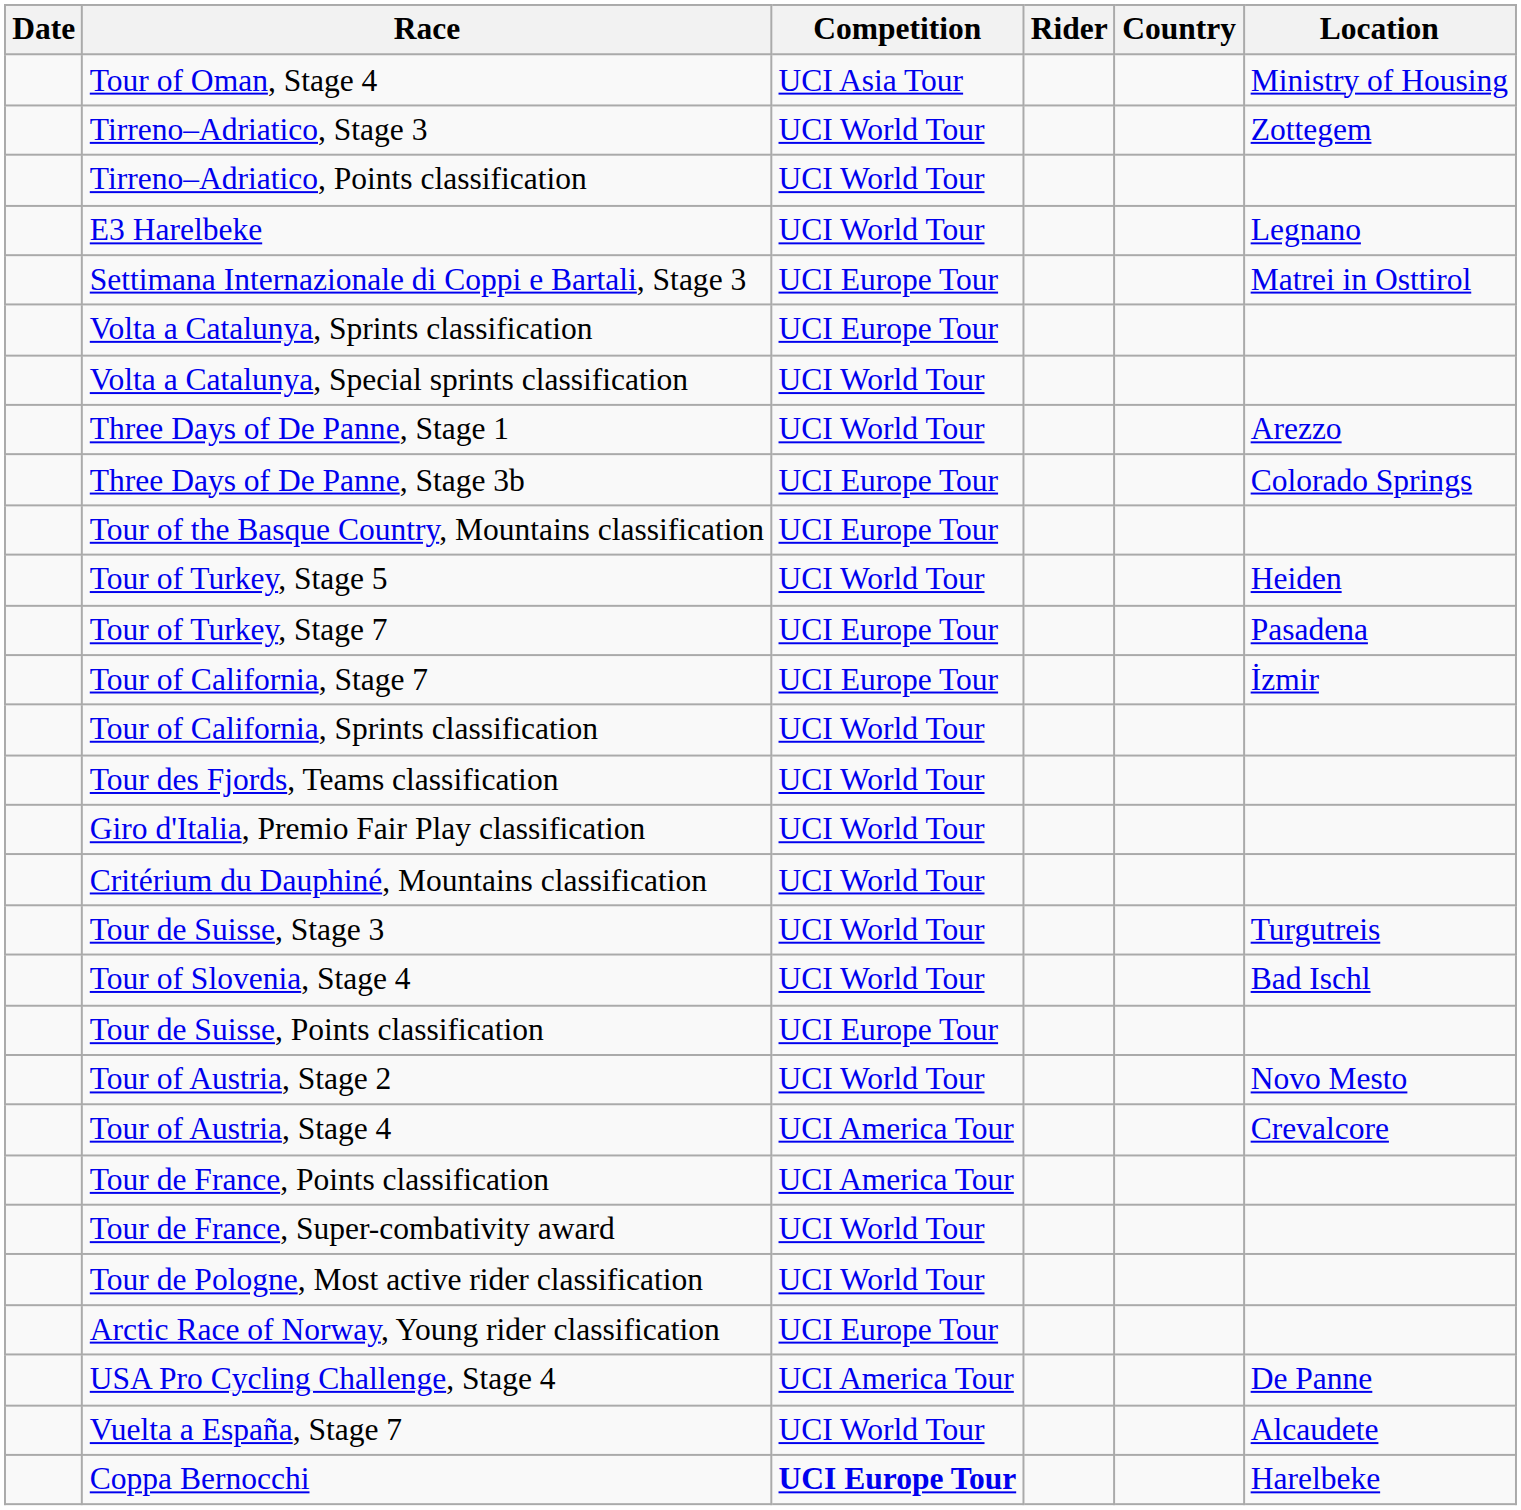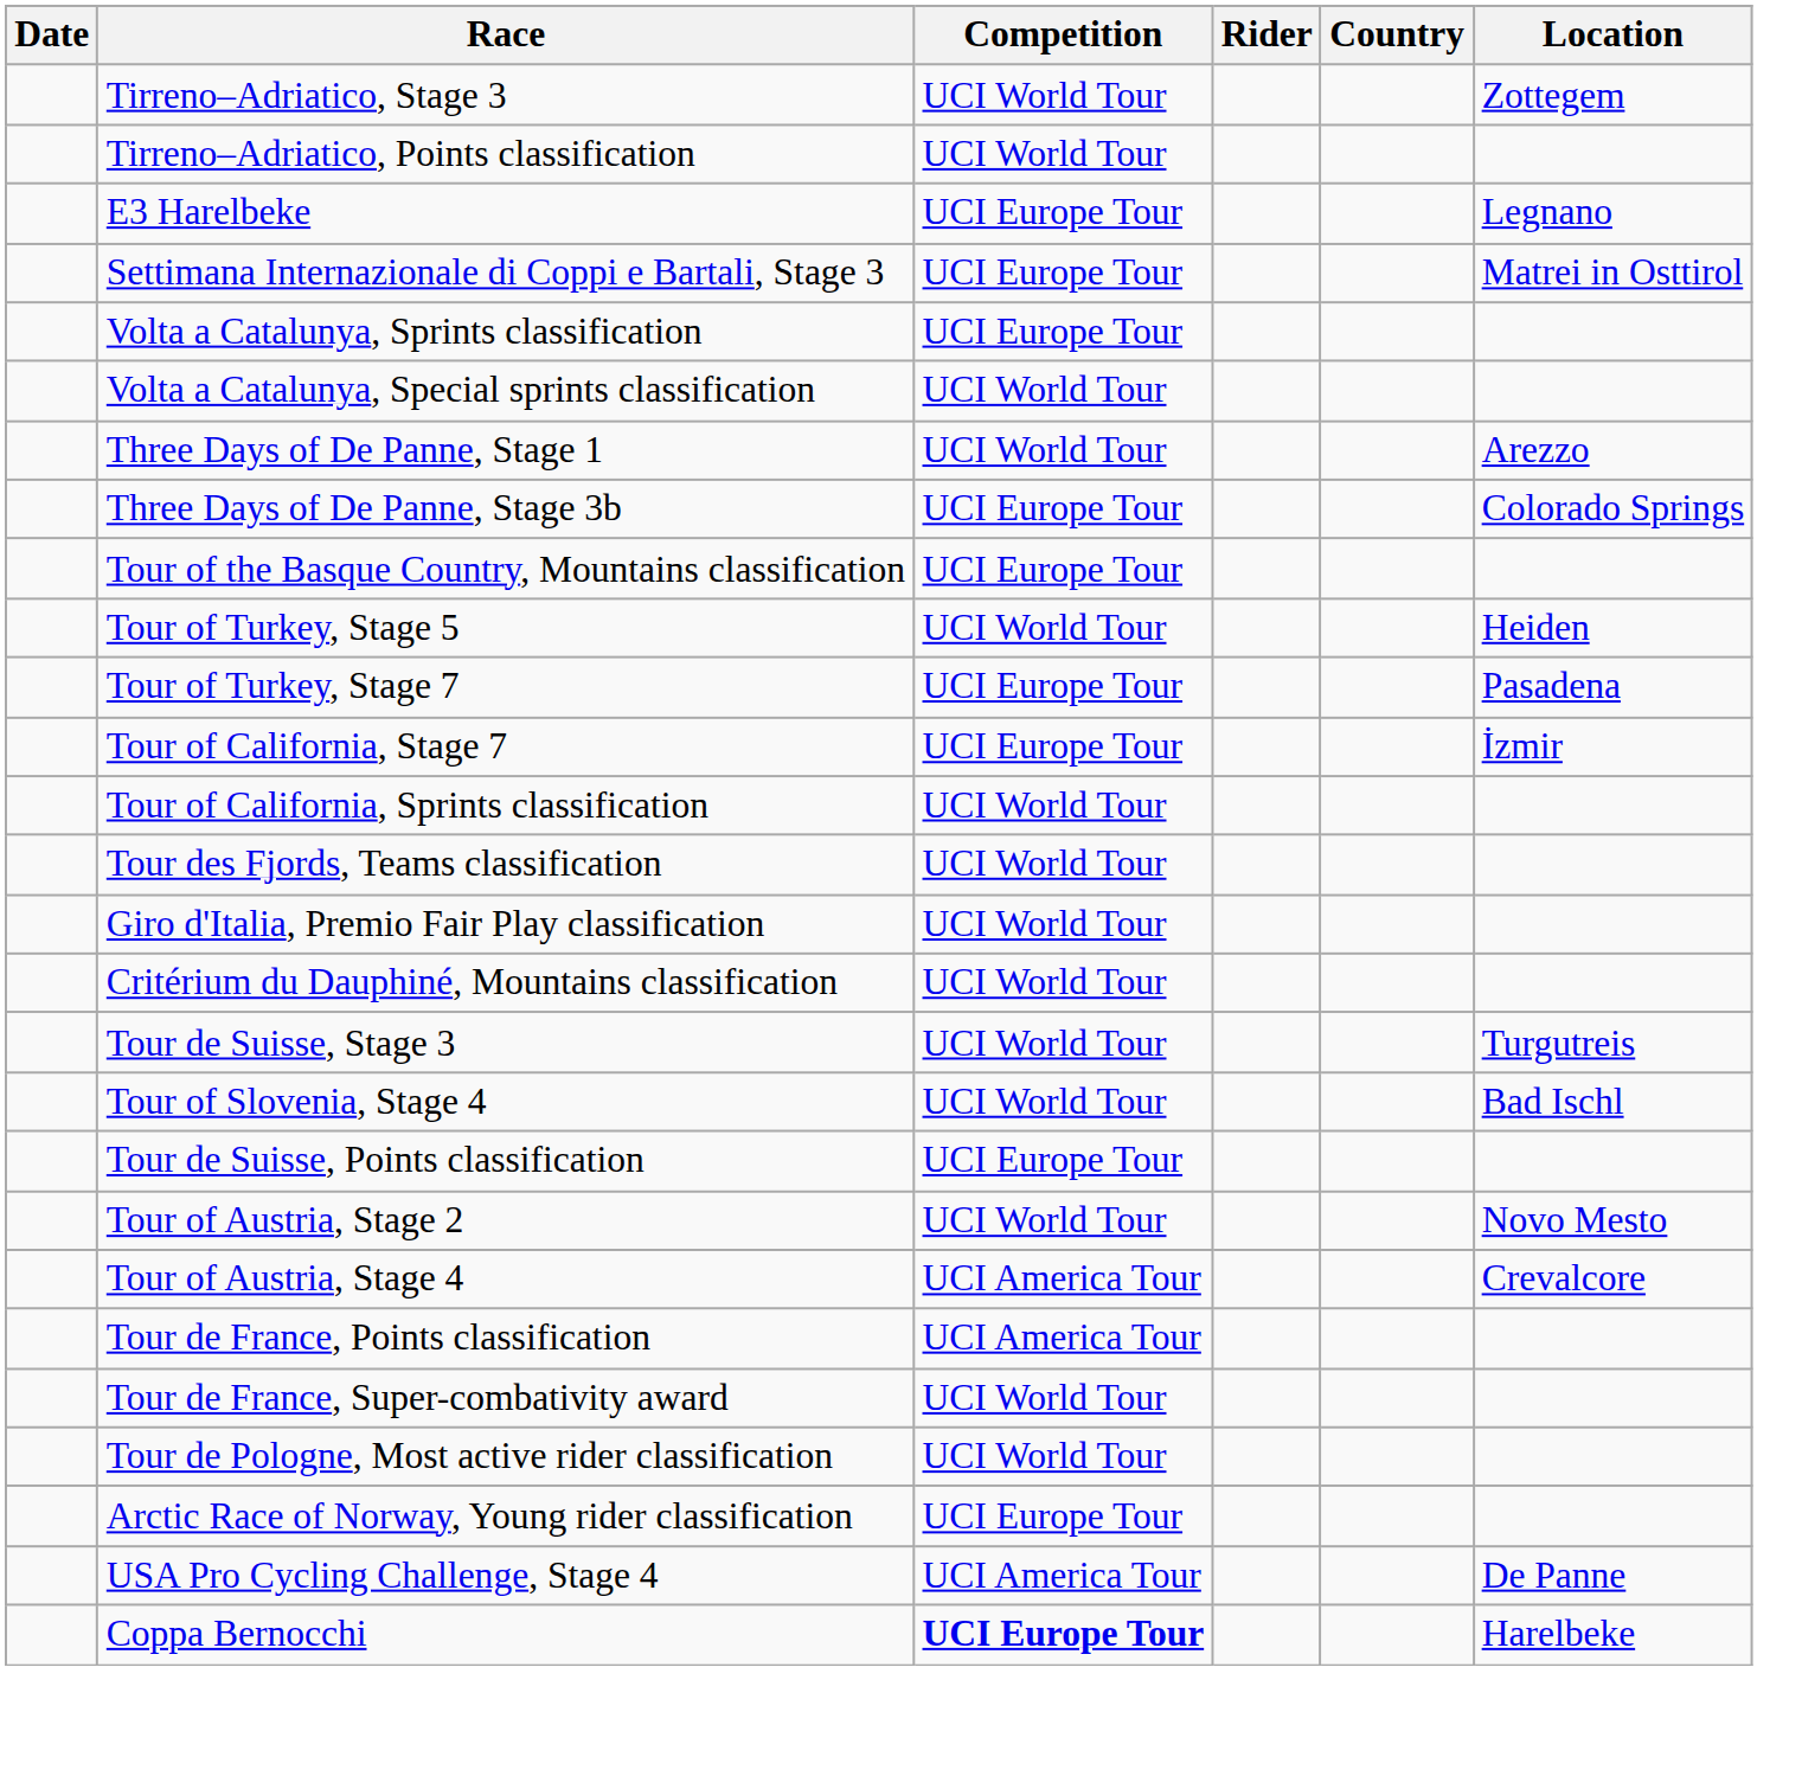 <table class="wikitable sortable">
 <tr>
 <th>Date</th>
 <th>Race</th>
 <th>Competition</th>
 <th>Rider</th>
 <th>Country</th>
 <th>Location</th>
-</tr>
-<tr>
-<td></td>
-<td><a href='#'>Tour of Oman</a>, Stage 4</td>
-<td><a href='#'>UCI Asia Tour</a></td>
-<td></td>
-<td></td>
-<td><a href='#'>Ministry of Housing</a></td>
 </tr>
 <tr>
 <td></td>
 <td><a href='#'>Tirreno–Adriatico</a>, Stage 3</td>
 <td><a href='#'>UCI World Tour</a></td>
 <td></td>
 <td></td>
 <td><a href='#'>Zottegem</a></td>
 </tr>
 <tr>
 <td></td>
 <td><a href='#'>Tirreno–Adriatico</a>, Points classification</td>
 <td><a href='#'>UCI World Tour</a></td>
 <td></td>
 <td></td>
 <td></td>
 </tr>
 <tr>
 <td></td>
 <td><a href='#'>E3 Harelbeke</a></td>
-<td><a href='#'>UCI World Tour</a></td>
+<td><a href='#'>UCI Europe Tour</a></td>
 <td></td>
 <td></td>
 <td><a href='#'>Legnano</a></td>
 </tr>
 <tr>
 <td></td>
 <td><a href='#'>Settimana Internazionale di Coppi e Bartali</a>, Stage 3</td>
 <td><a href='#'>UCI Europe Tour</a></td>
 <td></td>
 <td></td>
 <td><a href='#'>Matrei in Osttirol</a></td>
 </tr>
 <tr>
 <td></td>
 <td><a href='#'>Volta a Catalunya</a>, Sprints classification</td>
 <td><a href='#'>UCI Europe Tour</a></td>
 <td></td>
 <td></td>
 <td></td>
 </tr>
 <tr>
 <td></td>
 <td><a href='#'>Volta a Catalunya</a>, Special sprints classification</td>
 <td><a href='#'>UCI World Tour</a></td>
 <td></td>
 <td></td>
 <td></td>
 </tr>
 <tr>
 <td></td>
 <td><a href='#'>Three Days of De Panne</a>, Stage 1</td>
 <td><a href='#'>UCI World Tour</a></td>
 <td></td>
 <td></td>
 <td><a href='#'>Arezzo</a></td>
 </tr>
 <tr>
 <td></td>
 <td><a href='#'>Three Days of De Panne</a>, Stage 3b</td>
 <td><a href='#'>UCI Europe Tour</a></td>
 <td></td>
 <td></td>
 <td><a href='#'>Colorado Springs</a></td>
 </tr>
 <tr>
 <td></td>
 <td><a href='#'>Tour of the Basque Country</a>, Mountains classification</td>
 <td><a href='#'>UCI Europe Tour</a></td>
 <td></td>
 <td></td>
 <td></td>
 </tr>
 <tr>
 <td></td>
 <td><a href='#'>Tour of Turkey</a>, Stage 5</td>
 <td><a href='#'>UCI World Tour</a></td>
 <td></td>
 <td></td>
 <td><a href='#'>Heiden</a></td>
 </tr>
 <tr>
 <td></td>
 <td><a href='#'>Tour of Turkey</a>, Stage 7</td>
 <td><a href='#'>UCI Europe Tour</a></td>
 <td></td>
 <td></td>
 <td><a href='#'>Pasadena</a></td>
 </tr>
 <tr>
 <td></td>
 <td><a href='#'>Tour of California</a>, Stage 7</td>
 <td><a href='#'>UCI Europe Tour</a></td>
 <td></td>
 <td></td>
 <td><a href='#'>İzmir</a></td>
 </tr>
 <tr>
 <td></td>
 <td><a href='#'>Tour of California</a>, Sprints classification</td>
 <td><a href='#'>UCI World Tour</a></td>
 <td></td>
 <td></td>
 <td></td>
 </tr>
 <tr>
 <td></td>
 <td><a href='#'>Tour des Fjords</a>, Teams classification</td>
 <td><a href='#'>UCI World Tour</a></td>
 <td align="center"></td>
 <td></td>
 <td></td>
 </tr>
 <tr>
 <td></td>
 <td><a href='#'>Giro d'Italia</a>, Premio Fair Play classification</td>
 <td><a href='#'>UCI World Tour</a></td>
 <td align="center"></td>
 <td></td>
 <td></td>
 </tr>
 <tr>
 <td></td>
 <td><a href='#'>Critérium du Dauphiné</a>, Mountains classification</td>
 <td><a href='#'>UCI World Tour</a></td>
 <td></td>
 <td></td>
 <td></td>
 </tr>
 <tr>
 <td></td>
 <td><a href='#'>Tour de Suisse</a>, Stage 3</td>
 <td><a href='#'>UCI World Tour</a></td>
 <td></td>
 <td></td>
 <td><a href='#'>Turgutreis</a></td>
 </tr>
 <tr>
 <td></td>
 <td><a href='#'>Tour of Slovenia</a>, Stage 4</td>
 <td><a href='#'>UCI World Tour</a></td>
 <td></td>
 <td></td>
 <td><a href='#'>Bad Ischl</a></td>
 </tr>
 <tr>
 <td></td>
 <td><a href='#'>Tour de Suisse</a>, Points classification</td>
 <td><a href='#'>UCI Europe Tour</a></td>
 <td></td>
 <td></td>
 <td></td>
 </tr>
 <tr>
 <td></td>
 <td><a href='#'>Tour of Austria</a>, Stage 2</td>
 <td><a href='#'>UCI World Tour</a></td>
 <td></td>
 <td></td>
 <td><a href='#'>Novo Mesto</a></td>
 </tr>
 <tr>
 <td></td>
 <td><a href='#'>Tour of Austria</a>, Stage 4</td>
 <td><a href='#'>UCI America Tour</a></td>
 <td></td>
 <td></td>
 <td><a href='#'>Crevalcore</a></td>
 </tr>
 <tr>
 <td></td>
 <td><a href='#'>Tour de France</a>, Points classification</td>
 <td><a href='#'>UCI America Tour</a></td>
 <td></td>
 <td></td>
 <td></td>
 </tr>
 <tr>
 <td></td>
 <td><a href='#'>Tour de France</a>, Super-combativity award</td>
 <td><a href='#'>UCI World Tour</a></td>
 <td></td>
 <td></td>
 <td></td>
 </tr>
 <tr>
 <td></td>
 <td><a href='#'>Tour de Pologne</a>, Most active rider classification</td>
 <td><a href='#'>UCI World Tour</a></td>
 <td></td>
 <td></td>
 <td></td>
 </tr>
 <tr>
 <td></td>
 <td><a href='#'>Arctic Race of Norway</a>, Young rider classification</td>
 <td><a href='#'>UCI Europe Tour</a></td>
 <td></td>
 <td></td>
 <td></td>
 </tr>
 <tr>
 <td></td>
 <td><a href='#'>USA Pro Cycling Challenge</a>, Stage 4</td>
 <td><a href='#'>UCI America Tour</a></td>
 <td></td>
 <td></td>
 <td><a href='#'>De Panne</a></td>
 </tr>
 <tr>
 <td></td>
-<td><a href='#'>Vuelta a España</a>, Stage 7</td>
-<td><a href='#'>UCI World Tour</a></td>
-<td></td>
-<td></td>
-<td><a href='#'>Alcaudete</a></td>
-</tr>
-<tr>
-<td></td>
 <td><a href='#'>Coppa Bernocchi</a></td>
 <td><strong><a href='#'>UCI Europe Tour</a></strong></td>
 <td></td>
 <td></td>
 <td><a href='#'>Harelbeke</a></td>
 </tr>
 </table>
